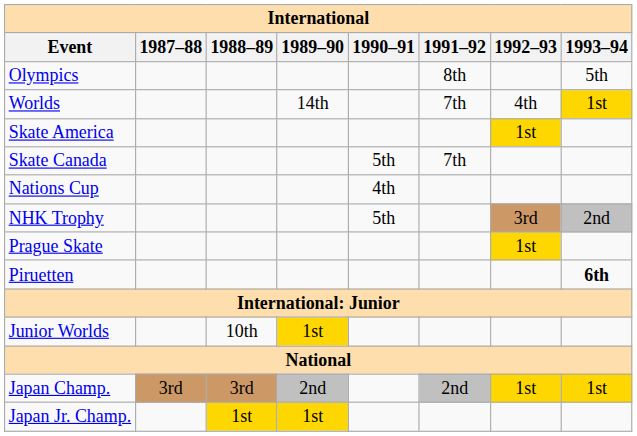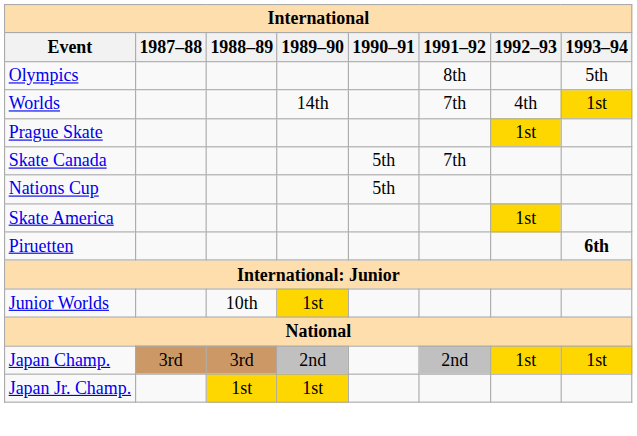 <table class="wikitable" style="text-align:center">
 <tr>
 <th style="background-color: #ffdead; " colspan=8 align=center><strong>International</strong></th>
 </tr>
 <tr>
 <th>Event</th>
 <th>1987–88</th>
 <th>1988–89</th>
 <th>1989–90</th>
 <th>1990–91</th>
 <th>1991–92</th>
 <th>1992–93</th>
 <th>1993–94</th>
 </tr>
 <tr>
 <td align=left><a href='#'>Olympics</a></td>
 <td></td>
 <td></td>
 <td></td>
 <td></td>
 <td>8th</td>
 <td></td>
 <td>5th</td>
 </tr>
 <tr>
 <td align=left><a href='#'>Worlds</a></td>
 <td></td>
 <td></td>
 <td>14th</td>
 <td></td>
 <td>7th</td>
 <td>4th</td>
 <td bgcolor=gold>1st</td>
 </tr>
 <tr>
-<td align=left><a href='#'>Skate America</a></td>
+<td align=left><a href='#'>Prague Skate</a></td>
 <td></td>
 <td></td>
 <td></td>
 <td></td>
 <td></td>
 <td bgcolor=gold>1st</td>
 <td></td>
 </tr>
 <tr>
 <td align=left><a href='#'>Skate Canada</a></td>
 <td></td>
 <td></td>
 <td></td>
 <td>5th</td>
 <td>7th</td>
 <td></td>
 <td></td>
 </tr>
 <tr>
 <td align=left><a href='#'>Nations Cup</a></td>
 <td></td>
 <td></td>
 <td></td>
-<td>4th</td>
+<td>5th</td>
 <td></td>
 <td></td>
 <td></td>
 </tr>
 <tr>
-<td align=left><a href='#'>NHK Trophy</a></td>
-<td></td>
-<td></td>
-<td></td>
-<td>5th</td>
-<td></td>
-<td bgcolor=cc9966>3rd</td>
-<td bgcolor=silver>2nd</td>
-</tr>
-<tr>
-<td align=left><a href='#'>Prague Skate</a></td>
+<td align=left><a href='#'>Skate America</a></td>
 <td></td>
 <td></td>
 <td></td>
 <td></td>
 <td></td>
 <td bgcolor=gold>1st</td>
 <td></td>
 </tr>
 <tr>
 <td align=left><a href='#'>Piruetten</a></td>
 <td></td>
 <td></td>
 <td></td>
 <td></td>
 <td></td>
 <td></td>
 <td><strong>6th</strong></td>
 </tr>
 <tr>
 <th style="background-color: #ffdead; " colspan=8 align=center><strong>International: Junior</strong></th>
 </tr>
 <tr>
 <td align=left><a href='#'>Junior Worlds</a></td>
 <td></td>
 <td>10th</td>
 <td bgcolor=gold>1st</td>
 <td></td>
 <td></td>
 <td></td>
 <td></td>
 </tr>
 <tr>
 <th style="background-color: #ffdead; " colspan=8 align=center><strong>National</strong></th>
 </tr>
 <tr>
 <td align=left><a href='#'>Japan Champ.</a></td>
 <td bgcolor=cc9966>3rd</td>
 <td bgcolor=cc9966>3rd</td>
 <td bgcolor=silver>2nd</td>
 <td></td>
 <td bgcolor=silver>2nd</td>
 <td bgcolor=gold>1st</td>
 <td bgcolor=gold>1st</td>
 </tr>
 <tr>
 <td align=left><a href='#'>Japan Jr. Champ.</a></td>
 <td></td>
 <td bgcolor=gold>1st</td>
 <td bgcolor=gold>1st</td>
 <td></td>
 <td></td>
 <td></td>
 <td></td>
 </tr>
 </table>
